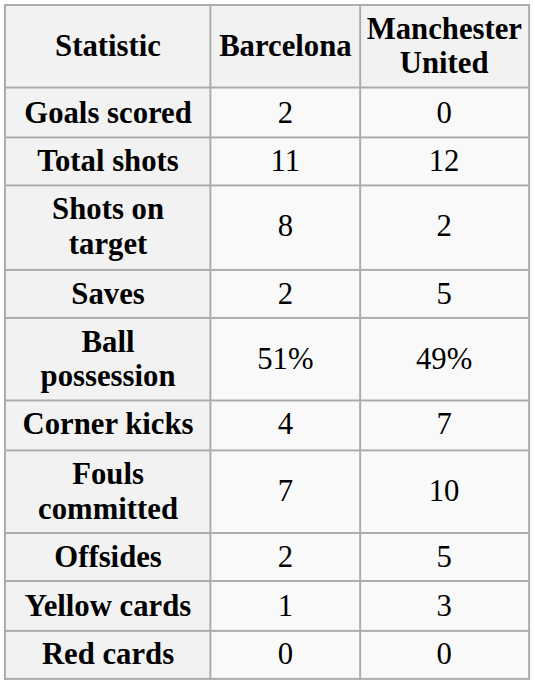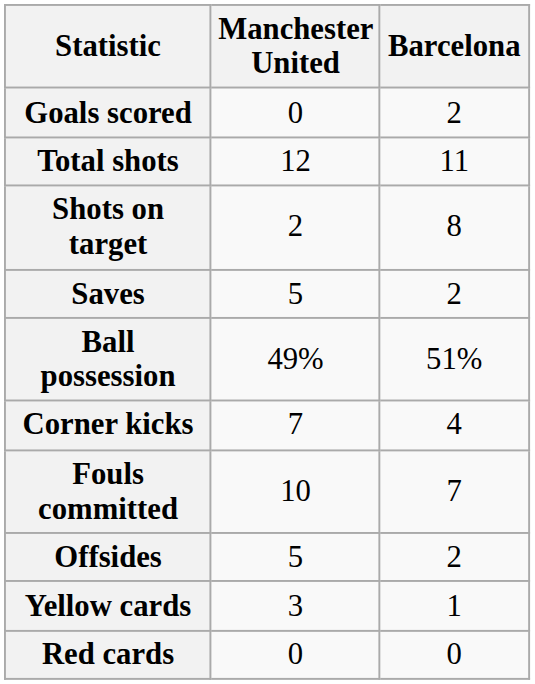 <table class="wikitable plainrowheaders" style="text-align:center">
 <tr>
 <th scope="col" style="width:100px">Statistic</th>
+<th scope="col" style="width:70px">Manchester United</th>
 <th scope="col" style="width:70px">Barcelona</th>
-<th scope="col" style="width:70px">Manchester United</th>
 </tr>
 <tr>
 <th scope=row>Goals scored</th>
+<td>0</td>
 <td>2</td>
-<td>0</td>
 </tr>
 <tr>
 <th scope=row>Total shots</th>
+<td>12</td>
 <td>11</td>
-<td>12</td>
 </tr>
 <tr>
 <th scope=row>Shots on target</th>
+<td>2</td>
 <td>8</td>
+</tr>
+<tr>
+<th scope=row>Saves</th>
+<td>5</td>
 <td>2</td>
 </tr>
 <tr>
-<th scope=row>Saves</th>
-<td>2</td>
-<td>5</td>
-</tr>
-<tr>
 <th scope=row>Ball possession</th>
+<td>49%</td>
 <td>51%</td>
-<td>49%</td>
 </tr>
 <tr>
 <th scope=row>Corner kicks</th>
+<td>7</td>
 <td>4</td>
+</tr>
+<tr>
+<th scope=row>Fouls committed</th>
+<td>10</td>
 <td>7</td>
 </tr>
 <tr>
-<th scope=row>Fouls committed</th>
-<td>7</td>
-<td>10</td>
-</tr>
-<tr>
 <th scope=row>Offsides</th>
+<td>5</td>
 <td>2</td>
-<td>5</td>
 </tr>
 <tr>
 <th scope=row>Yellow cards</th>
+<td>3</td>
 <td>1</td>
-<td>3</td>
 </tr>
 <tr>
 <th scope=row>Red cards</th>
 <td>0</td>
 <td>0</td>
 </tr>
 </table>
